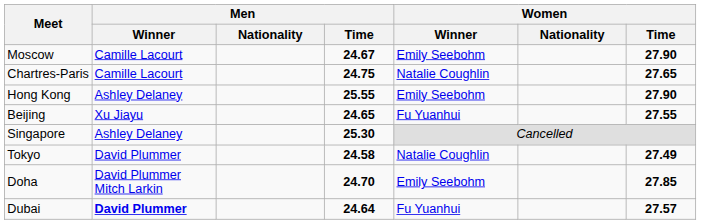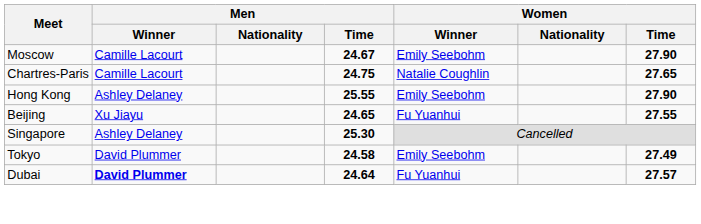 <table class="wikitable">
 <tr>
 <th rowspan="2">Meet</th>
 <th colspan="3">Men</th>
 <th colspan="3">Women</th>
 </tr>
 <tr>
 <th width=150>Winner</th>
 <th width=130>Nationality</th>
 <th width=80>Time</th>
 <th width=150>Winner</th>
 <th width=130>Nationality</th>
 <th width=80>Time</th>
 </tr>
 <tr>
 <td>Moscow</td>
 <td><a href='#'>Camille Lacourt</a></td>
 <td></td>
 <td align=center><strong>24.67</strong></td>
 <td><a href='#'>Emily Seebohm</a></td>
 <td></td>
 <td align=center><strong>27.90</strong></td>
 </tr>
 <tr>
 <td>Chartres-Paris</td>
 <td><a href='#'>Camille Lacourt</a></td>
 <td></td>
 <td align=center><strong>24.75</strong></td>
 <td><a href='#'>Natalie Coughlin</a></td>
 <td></td>
 <td align=center><strong>27.65</strong></td>
 </tr>
 <tr>
 <td>Hong Kong</td>
 <td><a href='#'>Ashley Delaney</a></td>
 <td></td>
 <td align=center><strong>25.55</strong></td>
 <td><a href='#'>Emily Seebohm</a></td>
 <td></td>
 <td align=center><strong>27.90</strong></td>
 </tr>
 <tr>
 <td>Beijing</td>
 <td><a href='#'>Xu Jiayu</a></td>
 <td></td>
 <td align=center><strong>24.65</strong></td>
 <td><a href='#'>Fu Yuanhui</a></td>
 <td></td>
 <td align=center><strong>27.55</strong></td>
 </tr>
 <tr>
 <td>Singapore</td>
 <td><a href='#'>Ashley Delaney</a></td>
 <td></td>
 <td align=center><strong>25.30</strong></td>
 <td colspan=3 align=center style="background:#dfdfdf"><em>Cancelled</em></td>
 </tr>
 <tr>
 <td>Tokyo</td>
 <td><a href='#'>David Plummer</a></td>
 <td></td>
 <td align=center><strong>24.58</strong></td>
-<td><a href='#'>Natalie Coughlin</a></td>
+<td><a href='#'>Emily Seebohm</a></td>
 <td></td>
 <td align=center><strong>27.49</strong></td>
-</tr>
-<tr>
-<td>Doha</td>
-<td><a href='#'>David Plummer</a><br><a href='#'>Mitch Larkin</a></td>
-<td><br></td>
-<td align=center><strong>24.70</strong></td>
-<td><a href='#'>Emily Seebohm</a></td>
-<td></td>
-<td align=center><strong>27.85</strong></td>
 </tr>
 <tr>
 <td>Dubai</td>
 <td><strong><a href='#'>David Plummer</a></strong></td>
 <td></td>
 <td align=center><strong>24.64</strong></td>
 <td><a href='#'>Fu Yuanhui</a></td>
 <td></td>
 <td align=center><strong>27.57</strong></td>
 </tr>
 </table>
